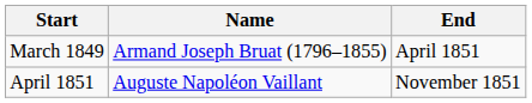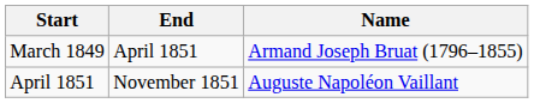 <table class=wikitable>
 <tr>
 <th>Start</th>
+<th>End</th>
 <th>Name</th>
-<th>End</th>
 </tr>
 <tr>
 <td>March 1849</td>
+<td>April 1851</td>
 <td><a href='#'>Armand Joseph Bruat</a> (1796–1855)</td>
-<td>April 1851</td>
 </tr>
 <tr>
 <td>April 1851</td>
+<td>November 1851</td>
 <td><a href='#'>Auguste Napoléon Vaillant</a></td>
-<td>November 1851</td>
 </tr>
 </table>
